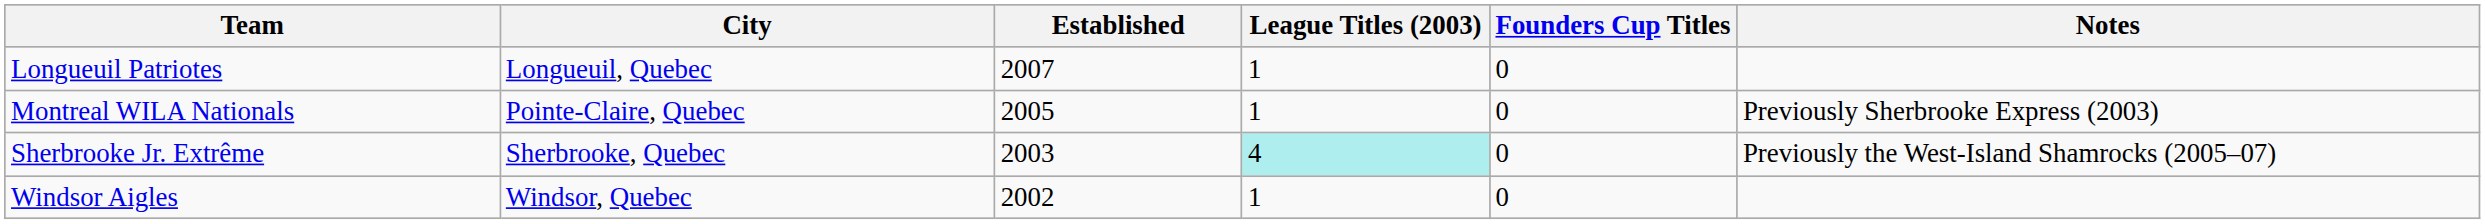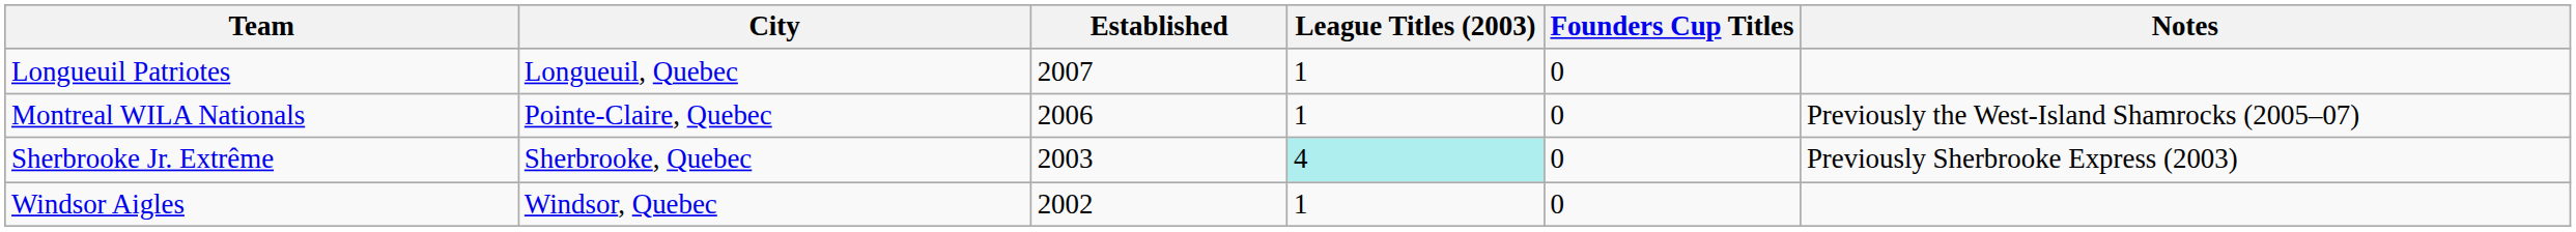 <table class="wikitable sortable">
 <tr>
 <th bgcolor="#DDDDFF" width="20%">Team</th>
 <th bgcolor="#DDDDFF" width="20%">City</th>
 <th bgcolor="#DDDDFF" width="10%">Established</th>
 <th bgcolor="#DDDDFF" width="10%">League Titles (2003)</th>
 <th bgcolor="#DDDDFF" width="10%"><a href='#'>Founders Cup</a> Titles</th>
 <th bgcolor="#DDDDFF" width="30%" class="unsortable">Notes</th>
 </tr>
 <tr>
 <td><a href='#'>Longueuil Patriotes</a></td>
 <td><a href='#'>Longueuil</a>, <a href='#'>Quebec</a></td>
 <td>2007</td>
 <td>1</td>
 <td>0</td>
 <td></td>
 </tr>
 <tr>
 <td><a href='#'>Montreal WILA Nationals</a></td>
 <td><a href='#'>Pointe-Claire</a>, <a href='#'>Quebec</a></td>
-<td>2005</td>
+<td>2006</td>
 <td>1</td>
 <td>0</td>
-<td>Previously Sherbrooke Express (2003)</td>
+<td>Previously the West-Island Shamrocks (2005–07)</td>
 </tr>
 <tr>
 <td><a href='#'>Sherbrooke Jr. Extrême</a></td>
 <td><a href='#'>Sherbrooke</a>, <a href='#'>Quebec</a></td>
 <td>2003</td>
 <td style="background: paleturquoise;">4</td>
 <td>0</td>
-<td>Previously the West-Island Shamrocks (2005–07)</td>
+<td>Previously Sherbrooke Express (2003)</td>
 </tr>
 <tr>
 <td><a href='#'>Windsor Aigles</a></td>
 <td><a href='#'>Windsor</a>, <a href='#'>Quebec</a></td>
 <td>2002</td>
 <td>1</td>
 <td>0</td>
 <td></td>
 </tr>
 </table>
